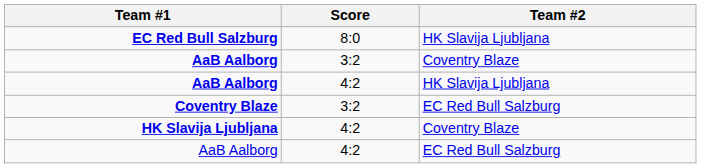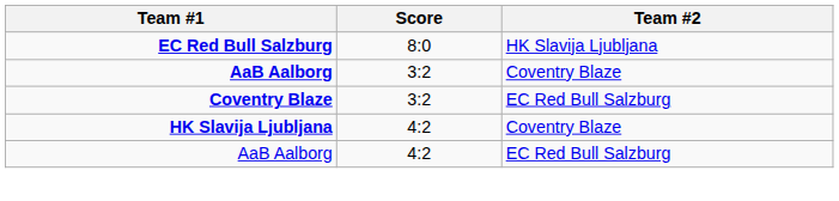 <table class="wikitable" style="text-align: center;">
 <tr>
 <th width=22%>Team #1</th>
 <th width=11%>Score</th>
 <th width=22%>Team #2</th>
 </tr>
 <tr>
 <td style="text-align: right;"><strong><a href='#'>EC Red Bull Salzburg</a></strong> </td>
 <td>8:0</td>
 <td style="text-align: left;"> <a href='#'>HK Slavija Ljubljana</a></td>
 </tr>
 <tr>
 <td style="text-align: right;"><strong><a href='#'>AaB Aalborg</a></strong> </td>
 <td>3:2</td>
 <td style="text-align: left;"> <a href='#'>Coventry Blaze</a></td>
 </tr>
 <tr>
-<td style="text-align: right;"><strong><a href='#'>AaB Aalborg</a></strong> </td>
-<td>4:2</td>
-<td style="text-align: left;"> <a href='#'>HK Slavija Ljubljana</a></td>
-</tr>
-<tr>
 <td style="text-align: right;"><strong><a href='#'>Coventry Blaze</a></strong> </td>
 <td>3:2</td>
 <td style="text-align: left;"> <a href='#'>EC Red Bull Salzburg</a></td>
 </tr>
 <tr>
 <td style="text-align: right;"><strong><a href='#'>HK Slavija Ljubljana</a></strong> </td>
 <td>4:2</td>
 <td style="text-align: left;"> <a href='#'>Coventry Blaze</a></td>
 </tr>
 <tr>
 <td style="text-align: right;"><a href='#'>AaB Aalborg</a> </td>
 <td>4:2</td>
 <td style="text-align: left;"> <a href='#'>EC Red Bull Salzburg</a></td>
 </tr>
 </table>
